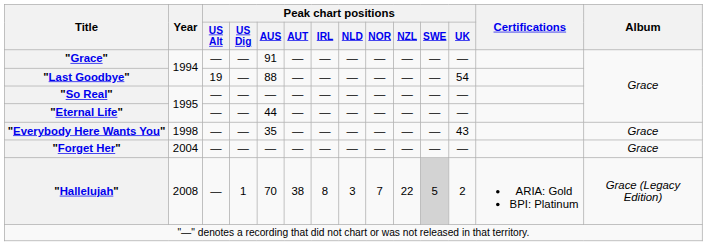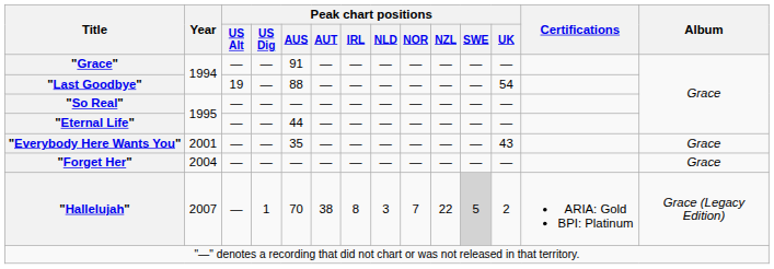 <table class="wikitable plainrowheaders" style="text-align:center;" border="1">
 <tr>
 <th scope="col" rowspan="2" style="width:14em;">Title</th>
 <th scope="col" rowspan="2" style="width:2.5em;">Year</th>
 <th scope="col" colspan="10">Peak chart positions</th>
 <th scope="col" rowspan="2" style="width:9em;"><a href='#'>Certifications</a></th>
 <th scope="col" rowspan="2" style="width:10em;">Album</th>
 </tr>
 <tr>
 <th scope="col" style="width:2.2em; font-size:90%;"><a href='#'>US Alt</a><br></th>
 <th scope="col" style="width:2.2em; font-size:90%;"><a href='#'>US Dig</a><br></th>
 <th scope="col" style="width:2.2em; font-size:90%;"><a href='#'>AUS</a><br></th>
 <th scope="col" style="width:2.2em; font-size:90%;"><a href='#'>AUT</a><br></th>
 <th scope="col" style="width:2.2em; font-size:90%;"><a href='#'>IRL</a><br></th>
 <th scope="col" style="width:2.2em; font-size:90%;"><a href='#'>NLD</a><br></th>
 <th scope="col" style="width:2.2em; font-size:90%;"><a href='#'>NOR</a><br></th>
 <th scope="col" style="width:2.2em; font-size:90%;"><a href='#'>NZL</a><br></th>
 <th scope="col" style="width:2.2em; font-size:90%;"><a href='#'>SWE</a><br></th>
 <th scope="col" style="width:2.2em; font-size:90%;"><a href='#'>UK</a><br></th>
 </tr>
 <tr>
 <th scope="row">"<a href='#'>Grace</a>"</th>
 <td rowspan="2">1994</td>
 <td>—</td>
 <td>—</td>
 <td>91</td>
 <td>—</td>
 <td>—</td>
 <td>—</td>
 <td>—</td>
 <td>—</td>
 <td>—</td>
 <td>—</td>
 <td></td>
 <td rowspan="4"><em>Grace</em></td>
 </tr>
 <tr>
 <th scope="row">"<a href='#'>Last Goodbye</a>"</th>
 <td>19</td>
 <td>—</td>
 <td>88</td>
 <td>—</td>
 <td>—</td>
 <td>—</td>
 <td>—</td>
 <td>—</td>
 <td>—</td>
 <td>54</td>
 <td></td>
 </tr>
 <tr>
 <th scope="row">"<a href='#'>So Real</a>"</th>
 <td rowspan="2">1995</td>
 <td>—</td>
 <td>—</td>
 <td>—</td>
 <td>—</td>
 <td>—</td>
 <td>—</td>
 <td>—</td>
 <td>—</td>
 <td>—</td>
 <td>—</td>
 <td></td>
 </tr>
 <tr>
 <th scope="row">"<a href='#'>Eternal Life</a>"</th>
 <td>—</td>
 <td>—</td>
 <td>44</td>
 <td>—</td>
 <td>—</td>
 <td>—</td>
 <td>—</td>
 <td>—</td>
 <td>—</td>
 <td>—</td>
 <td></td>
 </tr>
 <tr>
 <th scope="row">"<a href='#'>Everybody Here Wants You</a>"</th>
-<td>1998</td>
+<td>2001</td>
 <td>—</td>
 <td>—</td>
 <td>35</td>
 <td>—</td>
 <td>—</td>
 <td>—</td>
 <td>—</td>
 <td>—</td>
 <td>—</td>
 <td>43</td>
 <td></td>
 <td><em>Grace</em></td>
 </tr>
 <tr>
 <th scope="row">"<a href='#'>Forget Her</a>"</th>
 <td>2004</td>
 <td>—</td>
 <td>—</td>
 <td>—</td>
 <td>—</td>
 <td>—</td>
 <td>—</td>
 <td>—</td>
 <td>—</td>
 <td>—</td>
 <td>—</td>
 <td></td>
 <td><em>Grace</em></td>
 </tr>
 <tr>
 <th scope="row">"<a href='#'>Hallelujah</a>"</th>
-<td>2008</td>
+<td>2007</td>
 <td>—</td>
 <td>1</td>
 <td>70</td>
 <td>38</td>
 <td>8</td>
 <td>3</td>
 <td>7</td>
 <td>22</td>
 <td style="background: lightgrey;">5</td>
 <td>2</td>
 <td><br><ul><li>ARIA: Gold</li><li>BPI: Platinum</li></ul></td>
 <td><em>Grace (Legacy Edition)</em></td>
 </tr>
 <tr>
 <td colspan="14" style="font-size:90%">"—" denotes a recording that did not chart or was not released in that territory.</td>
 </tr>
 </table>
